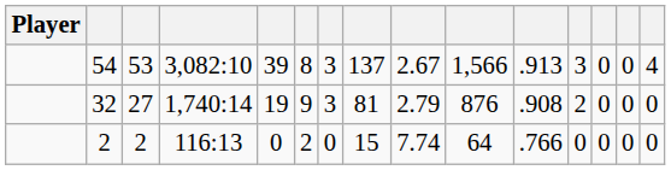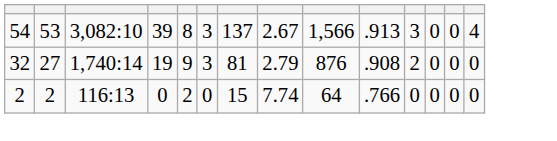 <table class="wikitable sortable" style="text-align:center;">
 <tr>
-<th>Player</th>
 <th></th>
 <th></th>
 <th></th>
 <th></th>
 <th></th>
 <th></th>
 <th></th>
 <th></th>
 <th></th>
 <th></th>
 <th></th>
 <th></th>
 <th></th>
 <th></th>
 </tr>
 <tr>
-<td></td>
 <td>54</td>
 <td>53</td>
 <td>3,082:10</td>
 <td>39</td>
 <td>8</td>
 <td>3</td>
 <td>137</td>
 <td>2.67</td>
 <td>1,566</td>
 <td>.913</td>
 <td>3</td>
 <td>0</td>
 <td>0</td>
 <td>4</td>
 </tr>
 <tr>
-<td></td>
 <td>32</td>
 <td>27</td>
 <td>1,740:14</td>
 <td>19</td>
 <td>9</td>
 <td>3</td>
 <td>81</td>
 <td>2.79</td>
 <td>876</td>
 <td>.908</td>
 <td>2</td>
 <td>0</td>
 <td>0</td>
 <td>0</td>
 </tr>
 <tr>
-<td></td>
 <td>2</td>
 <td>2</td>
 <td>116:13</td>
 <td>0</td>
 <td>2</td>
 <td>0</td>
 <td>15</td>
 <td>7.74</td>
 <td>64</td>
 <td>.766</td>
 <td>0</td>
 <td>0</td>
 <td>0</td>
 <td>0</td>
 </tr>
 </table>
